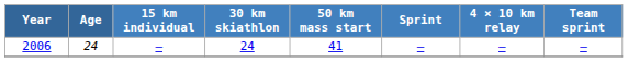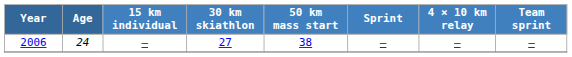 <table class="wikitable" style="font-size:95%; text-align:center; border:grey solid 1px; border-collapse:collapse; background:#ffffff;">
 <tr>
 <th style="background-color:#369; color:white; width:60px;"> Year </th>
 <th style="background-color:#369; color:white; width:40px;"> Age </th>
 <th style="background-color:#4180be; color:white; width:75px;"> 15 km <br> individual </th>
 <th style="background-color:#4180be; color:white; width:75px;"> 30 km <br> skiathlon </th>
 <th style="background-color:#4180be; color:white; width:75px;"> 50 km <br> mass start </th>
 <th style="background-color:#4180be; color:white; width:75px;"> Sprint </th>
 <th style="background-color:#4180be; color:white; width:75px;"> 4 × 10 km <br> relay </th>
 <th style="background-color:#4180be; color:white; width:75px;"> Team <br> sprint </th>
 </tr>
 <tr>
 <td><a href='#'>2006</a></td>
 <td><em>24</em></td>
 <td><a href='#'>—</a></td>
-<td><a href='#'>24</a></td>
-<td><a href='#'>41</a></td>
+<td><a href='#'>27</a></td>
+<td><a href='#'>38</a></td>
 <td><a href='#'>—</a></td>
 <td><a href='#'>—</a></td>
 <td><a href='#'>—</a></td>
 </tr>
 <tr>
 </tr>
 </table>
